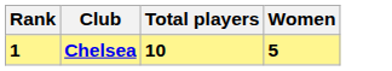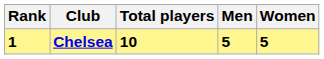 <table class="wikitable plainrowheaders sortable">
 <tr>
 <th>Rank</th>
 <th>Club</th>
 <th>Total players</th>
+<th>Men</th>
 <th>Women</th>
 </tr>
 <tr style="background-color:#FFF68F;font-weight:bold">
 <td>1</td>
 <td> <a href='#'>Chelsea</a></td>
 <td>10</td>
 <td>5</td>
+<td>5</td>
 </tr>
 </table>
